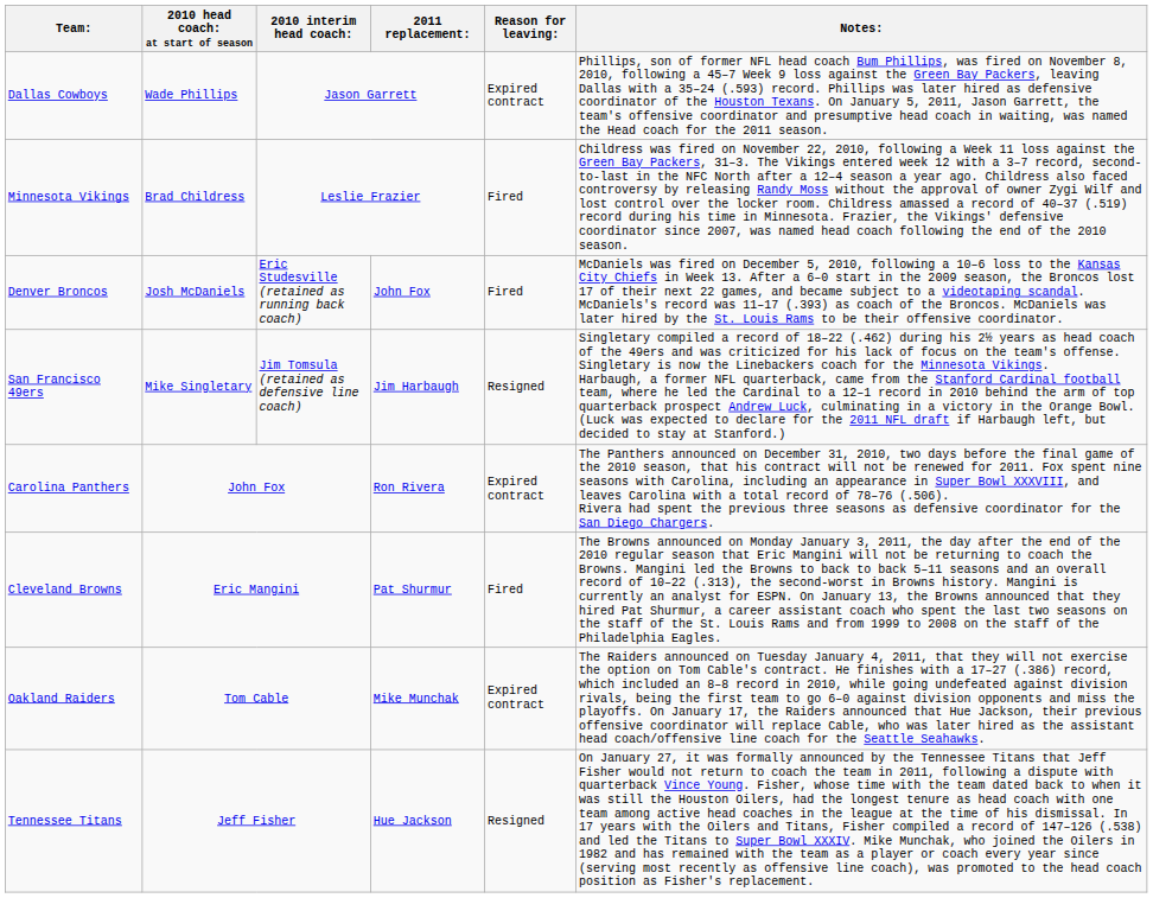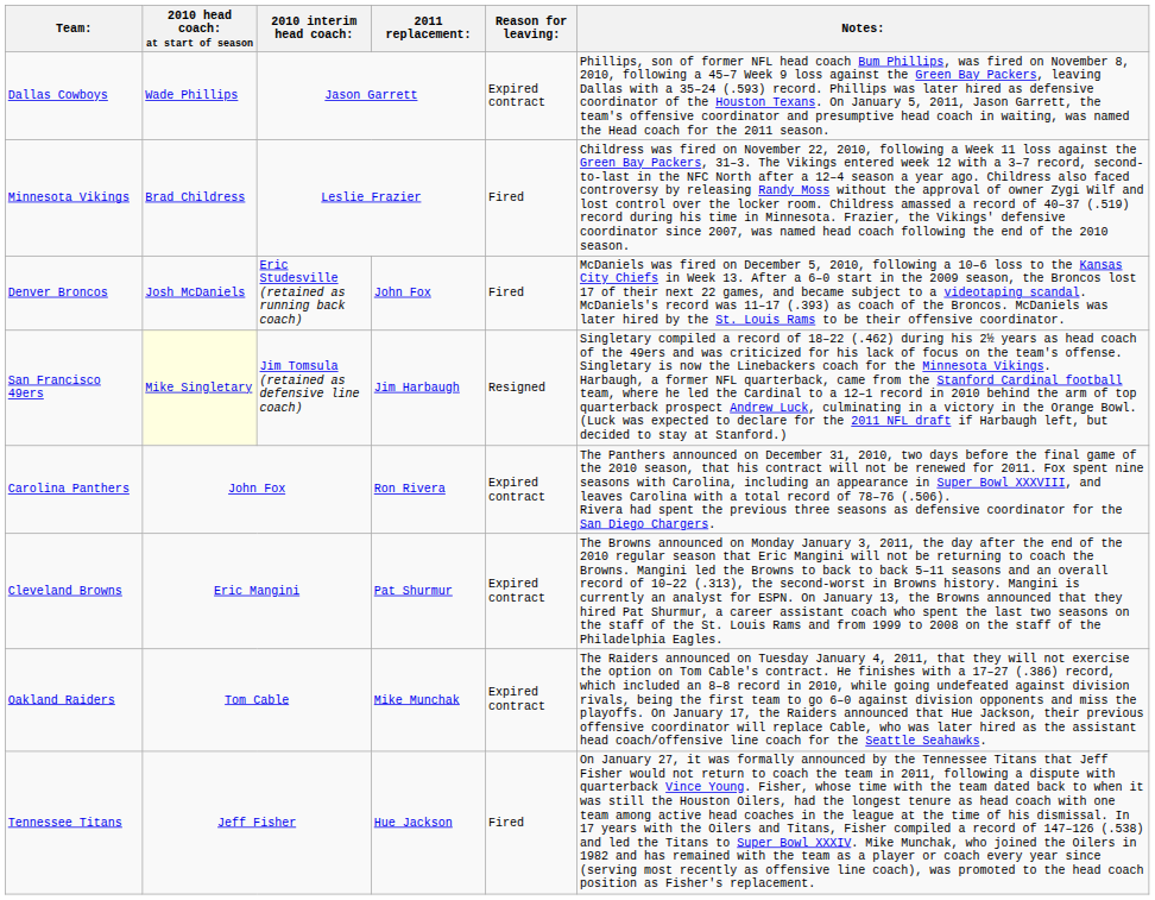 <table class="wikitable sortable">
 <tr>
 <th width="12%">Team:</th>
 <th width="10%">2010 head coach:<br><small>at start of season</small></th>
 <th width="10%">2010 interim head coach:</th>
 <th width="10%">2011 replacement:</th>
 <th width="8%">Reason for leaving:</th>
 <th>Notes:</th>
 </tr>
 <tr>
 <td><a href='#'>Dallas Cowboys</a></td>
 <td><a href='#'>Wade Phillips</a></td>
 <td colspan="2" style="text-align:center;"><a href='#'>Jason Garrett</a></td>
 <td>Expired contract</td>
 <td>Phillips, son of former NFL head coach <a href='#'>Bum Phillips</a>, was fired on November 8, 2010, following a 45–7 Week 9 loss against the <a href='#'>Green Bay Packers</a>, leaving Dallas with a 35–24 (.593) record. Phillips was later hired as defensive coordinator of the <a href='#'>Houston Texans</a>. On January 5, 2011, Jason Garrett, the team's offensive coordinator and presumptive head coach in waiting, was named the Head coach for the 2011 season.</td>
 </tr>
 <tr>
 <td><a href='#'>Minnesota Vikings</a></td>
 <td><a href='#'>Brad Childress</a></td>
 <td colspan="2" style="text-align:center;"><a href='#'>Leslie Frazier</a></td>
 <td>Fired</td>
 <td>Childress was fired on November 22, 2010, following a Week 11 loss against the <a href='#'>Green Bay Packers</a>, 31–3. The Vikings entered week 12 with a 3–7 record, second-to-last in the NFC North after a 12–4 season a year ago. Childress also faced controversy by releasing <a href='#'>Randy Moss</a> without the approval of owner Zygi Wilf and lost control over the locker room. Childress amassed a record of 40–37 (.519) record during his time in Minnesota. Frazier, the Vikings' defensive coordinator since 2007, was named head coach following the end of the 2010 season.</td>
 </tr>
 <tr>
 <td><a href='#'>Denver Broncos</a></td>
 <td><a href='#'>Josh McDaniels</a></td>
 <td><a href='#'>Eric Studesville</a> <em>(retained as running back coach)</em></td>
 <td><a href='#'>John Fox</a></td>
 <td>Fired</td>
 <td>McDaniels was fired on December 5, 2010, following a 10–6 loss to the <a href='#'>Kansas City Chiefs</a> in Week 13. After a 6–0 start in the 2009 season, the Broncos lost 17 of their next 22 games, and became subject to a <a href='#'>videotaping scandal</a>. McDaniels's record was 11–17 (.393) as coach of the Broncos.  McDaniels was later hired by the <a href='#'>St. Louis Rams</a> to be their offensive coordinator.</td>
 </tr>
 <tr>
 <td><a href='#'>San Francisco 49ers</a></td>
-<td><a href='#'>Mike Singletary</a></td>
+<td style="background: lightyellow;"><a href='#'>Mike Singletary</a></td>
 <td><a href='#'>Jim Tomsula</a> <em>(retained as defensive line coach)</em></td>
 <td><a href='#'>Jim Harbaugh</a></td>
 <td>Resigned</td>
 <td>Singletary compiled a record of 18–22 (.462) during his 2½ years as head coach of the 49ers and was criticized for his lack of focus on the team's offense. Singletary is now the Linebackers coach for the <a href='#'>Minnesota Vikings</a>.<br>Harbaugh, a former NFL quarterback, came from the <a href='#'>Stanford Cardinal football</a> team, where he led the Cardinal to a 12–1 record in 2010 behind the arm of top quarterback prospect <a href='#'>Andrew Luck</a>, culminating in a victory in the Orange Bowl. (Luck was expected to declare for the <a href='#'>2011 NFL draft</a> if Harbaugh left, but decided to stay at Stanford.)</td>
 </tr>
 <tr>
 <td><a href='#'>Carolina Panthers</a></td>
 <td colspan="2" style="text-align:center;"><a href='#'>John Fox</a></td>
 <td><a href='#'>Ron Rivera</a></td>
 <td>Expired contract</td>
 <td>The Panthers announced on December 31, 2010, two days before the final game of the 2010 season, that his contract will not be renewed for 2011. Fox spent nine seasons with Carolina, including an appearance in <a href='#'>Super Bowl XXXVIII</a>, and leaves Carolina with a total record of 78–76 (.506).<br>Rivera had spent the previous three seasons as defensive coordinator for the <a href='#'>San Diego Chargers</a>.</td>
 </tr>
 <tr>
 <td><a href='#'>Cleveland Browns</a></td>
 <td colspan="2" style="text-align:center;"><a href='#'>Eric Mangini</a></td>
 <td><a href='#'>Pat Shurmur</a></td>
-<td>Fired</td>
+<td>Expired contract</td>
 <td>The Browns announced on Monday January 3, 2011, the day after the end of the 2010 regular season that Eric Mangini will not be returning to coach the Browns. Mangini led the Browns to back to back 5–11 seasons and an overall record of 10–22 (.313), the second-worst in Browns history. Mangini is currently an analyst for ESPN. On January 13, the Browns announced that they hired Pat Shurmur, a career assistant coach who spent the last two seasons on the staff of the St. Louis Rams and from 1999 to 2008 on the staff of the Philadelphia Eagles.</td>
 </tr>
 <tr>
 <td><a href='#'>Oakland Raiders</a></td>
 <td colspan="2" style="text-align:center;"><a href='#'>Tom Cable</a></td>
 <td><a href='#'>Mike Munchak</a></td>
 <td>Expired contract</td>
 <td>The Raiders announced on Tuesday January 4, 2011, that they will not exercise the option on Tom Cable's contract.  He finishes with a 17–27 (.386) record, which included an 8–8 record in 2010, while going undefeated against division rivals, being the first team to go 6–0 against division opponents and miss the playoffs.  On January 17, the Raiders announced that Hue Jackson, their previous offensive coordinator will replace Cable, who was later hired as the assistant head coach/offensive line coach for the <a href='#'>Seattle Seahawks</a>.</td>
 </tr>
 <tr>
 <td><a href='#'>Tennessee Titans</a></td>
 <td colspan="2" style="text-align:center;"><a href='#'>Jeff Fisher</a></td>
 <td><a href='#'>Hue Jackson</a></td>
-<td>Resigned</td>
+<td>Fired</td>
 <td>On January 27, it was formally announced by the Tennessee Titans that Jeff Fisher would not return to coach the team in 2011, following a dispute with quarterback <a href='#'>Vince Young</a>. Fisher, whose time with the team dated back to when it was still the Houston Oilers, had the longest tenure as head coach with one team among active head coaches in the league at the time of his dismissal. In 17 years with the Oilers and Titans, Fisher compiled a record of 147–126 (.538) and led the Titans to <a href='#'>Super Bowl XXXIV</a>. Mike Munchak, who joined the Oilers in 1982 and has remained with the team as a player or coach every year since (serving most recently as offensive line coach), was promoted to the head coach position as Fisher's replacement.</td>
 </tr>
 </table>
